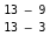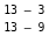 <table style="text-align:center">
 <tr>
 <th width=200></th>
 <th width=100></th>
 <th width=200></th>
 </tr>
 <tr>
 <td align=right><strong></strong></td>
-<td>13 – 9</td>
+<td>13 – 3</td>
 <td align=left></td>
 </tr>
 <tr>
 <td align=right><strong></strong></td>
-<td>13 – 3</td>
+<td>13 – 9</td>
 <td align=left></td>
 </tr>
 </table>
